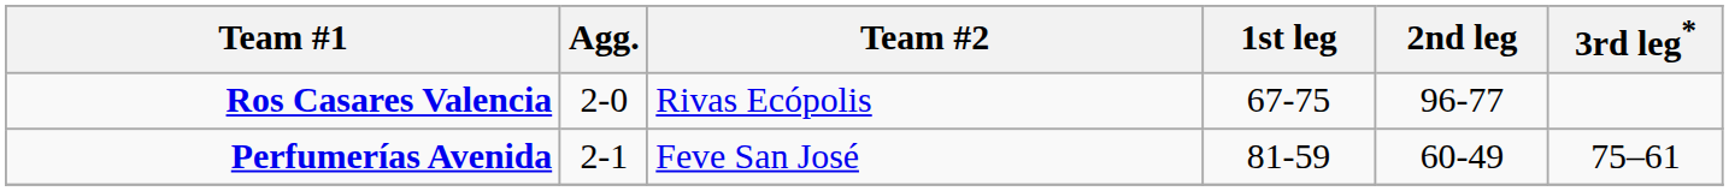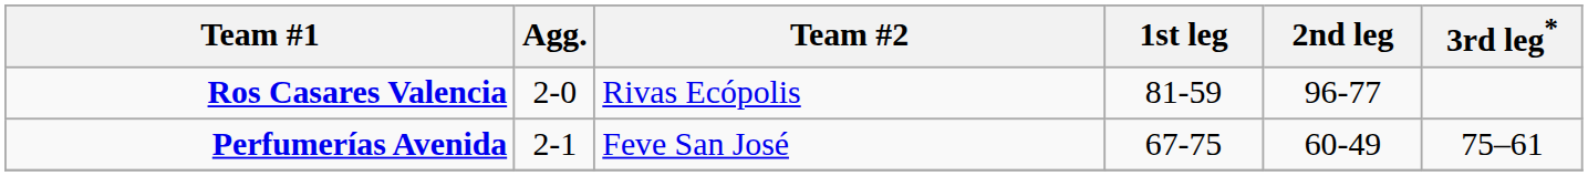 <table class=wikitable style="text-align:center">
 <tr>
 <th width=240>Team #1</th>
 <th width=20>Agg.</th>
 <th width=240>Team #2</th>
 <th width=70>1st leg</th>
 <th width=70>2nd leg</th>
 <th width=70>3rd leg<sup>*</sup></th>
 </tr>
 <tr>
 <td align=right><strong><a href='#'>Ros Casares Valencia</a></strong></td>
 <td>2-0</td>
 <td align=left><a href='#'>Rivas Ecópolis</a></td>
-<td>67-75</td>
+<td>81-59</td>
 <td>96-77</td>
 <td></td>
 </tr>
 <tr>
 <td align=right><strong><a href='#'>Perfumerías Avenida</a></strong></td>
 <td>2-1</td>
 <td align=left><a href='#'>Feve San José</a></td>
-<td>81-59</td>
+<td>67-75</td>
 <td>60-49</td>
 <td>75–61</td>
 </tr>
 <tr>
 </tr>
 </table>
